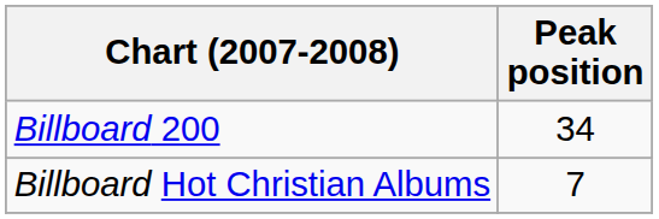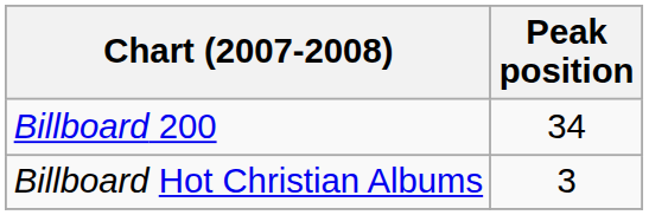 <table class="wikitable sortable">
 <tr>
 <th align="left">Chart (2007-2008)</th>
 <th align="left">Peak<br>position</th>
 </tr>
 <tr>
 <td align="left"><a href='#'><em>Billboard</em> 200</a></td>
 <td style="text-align:center;">34</td>
 </tr>
 <tr>
 <td align="left"><em>Billboard</em> <a href='#'>Hot Christian Albums</a></td>
-<td style="text-align:center;">7</td>
+<td style="text-align:center;">3</td>
 </tr>
 </table>
